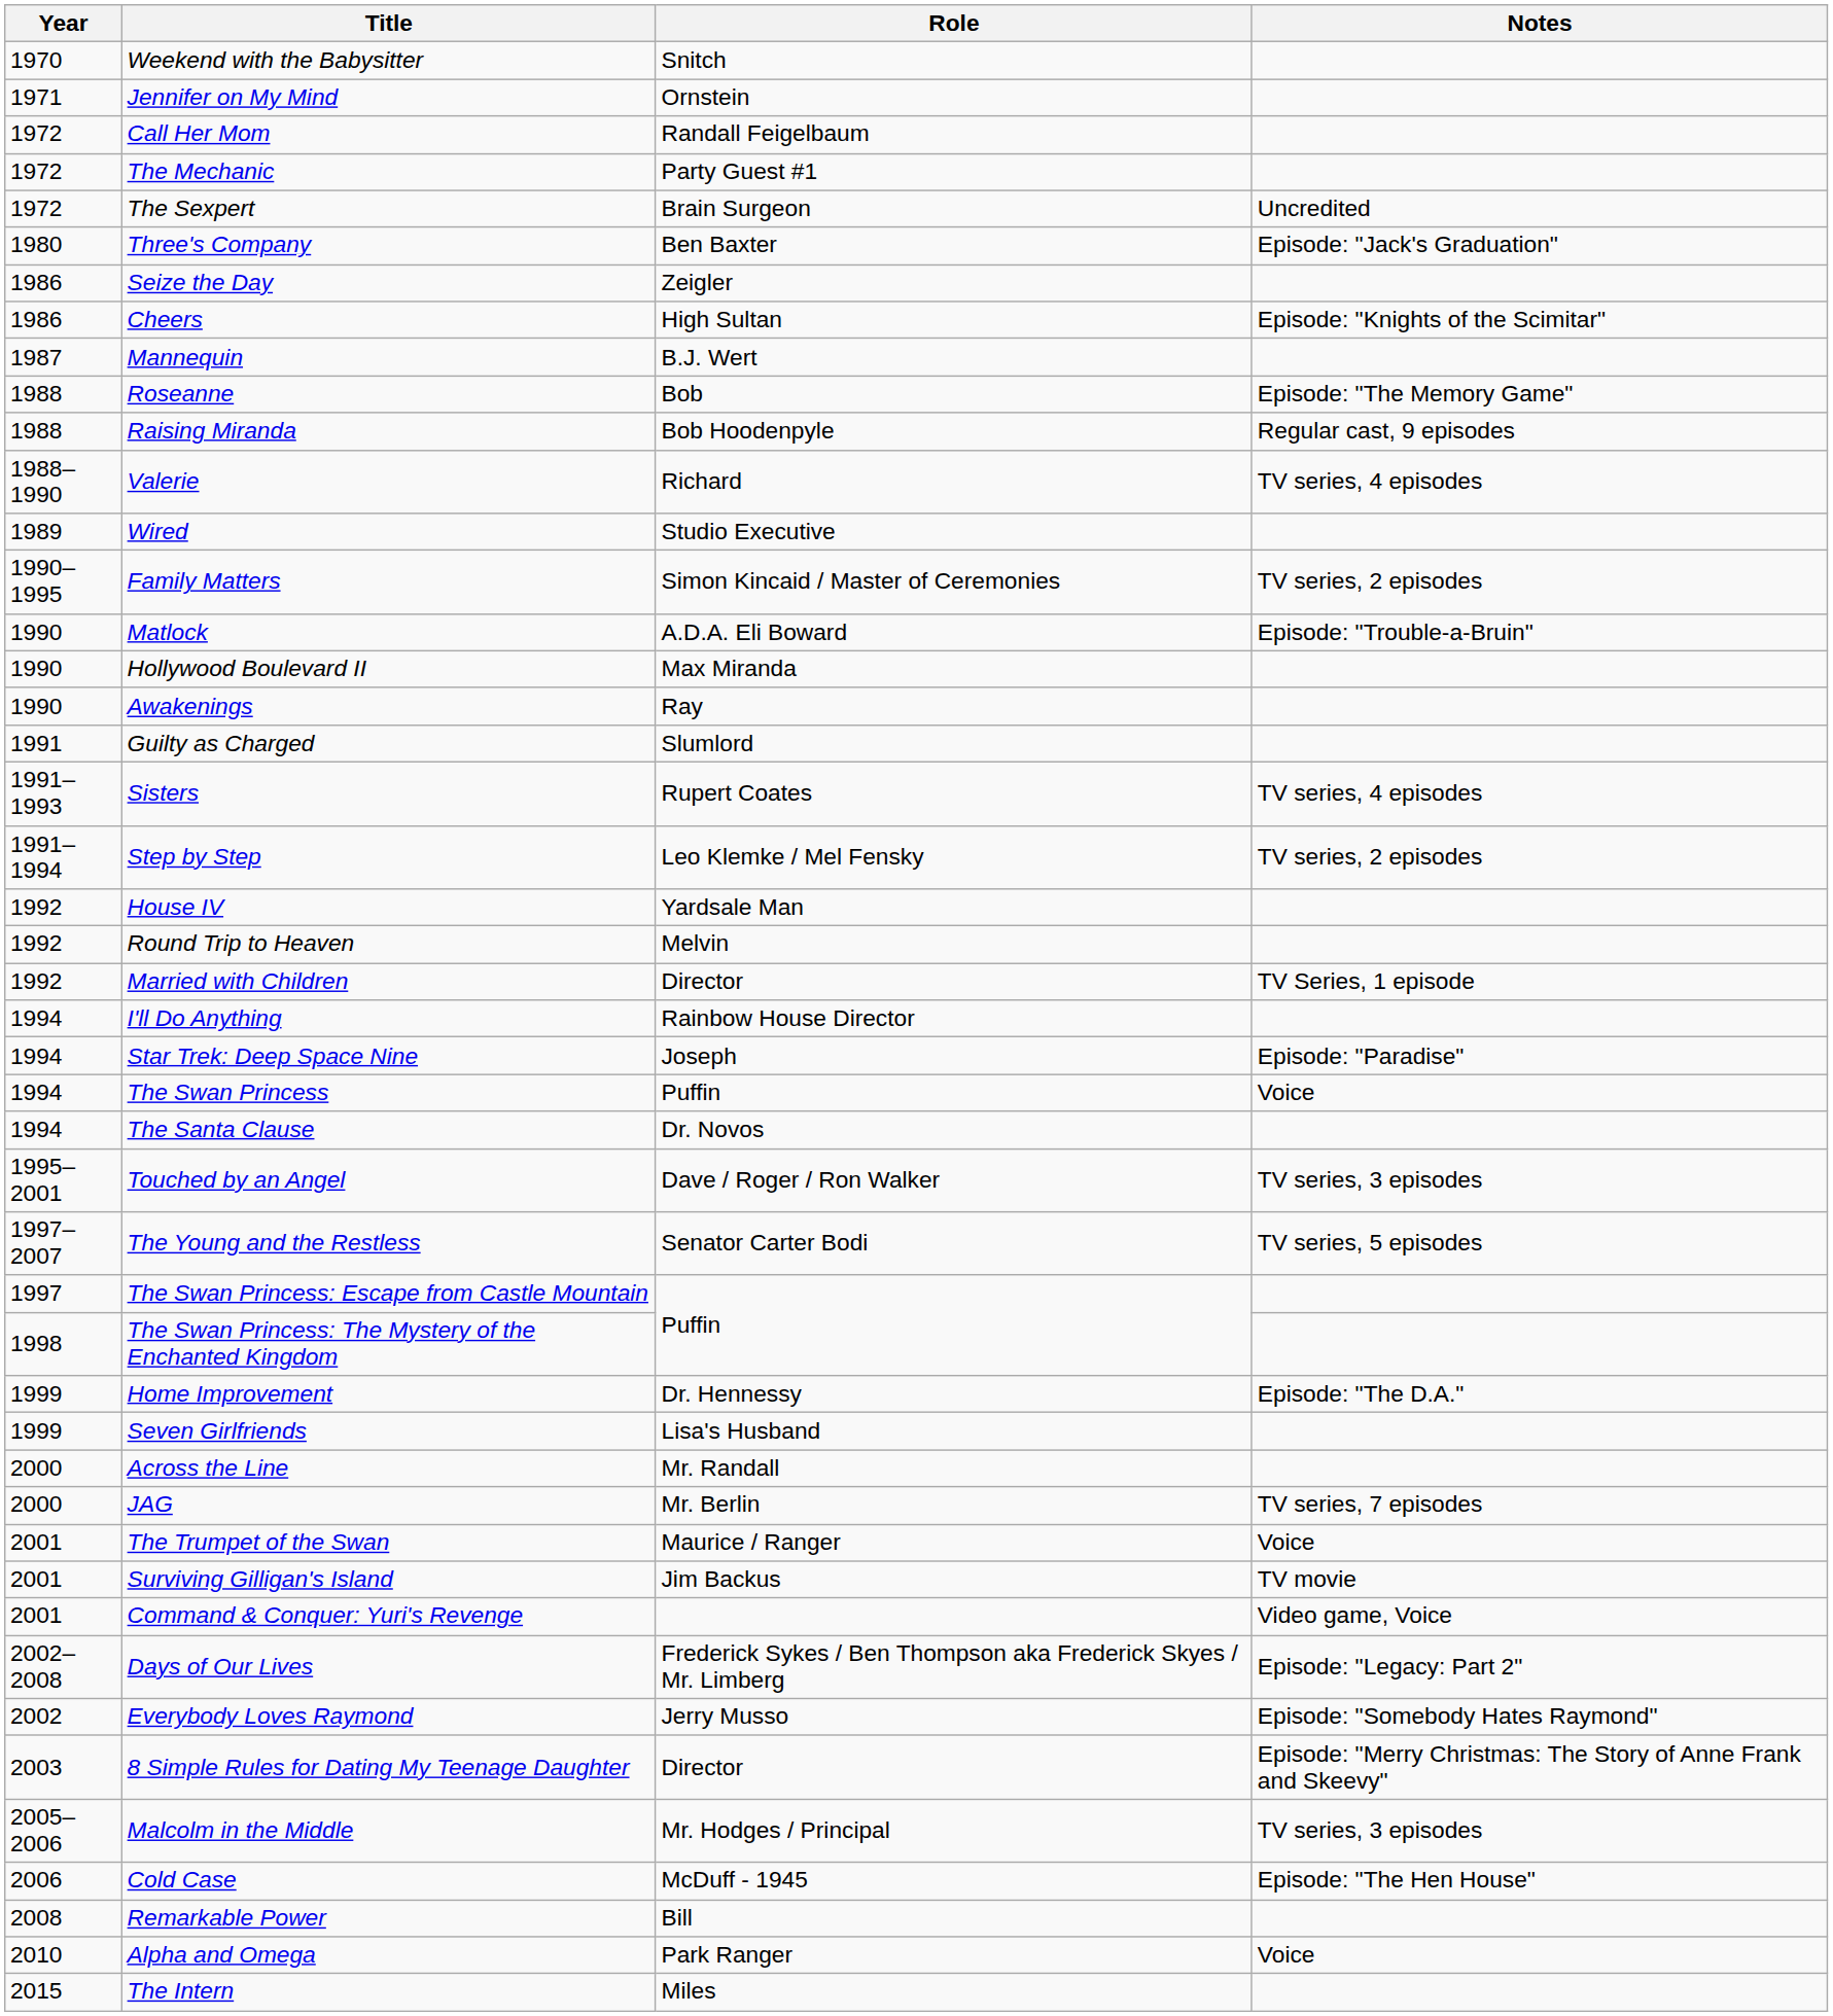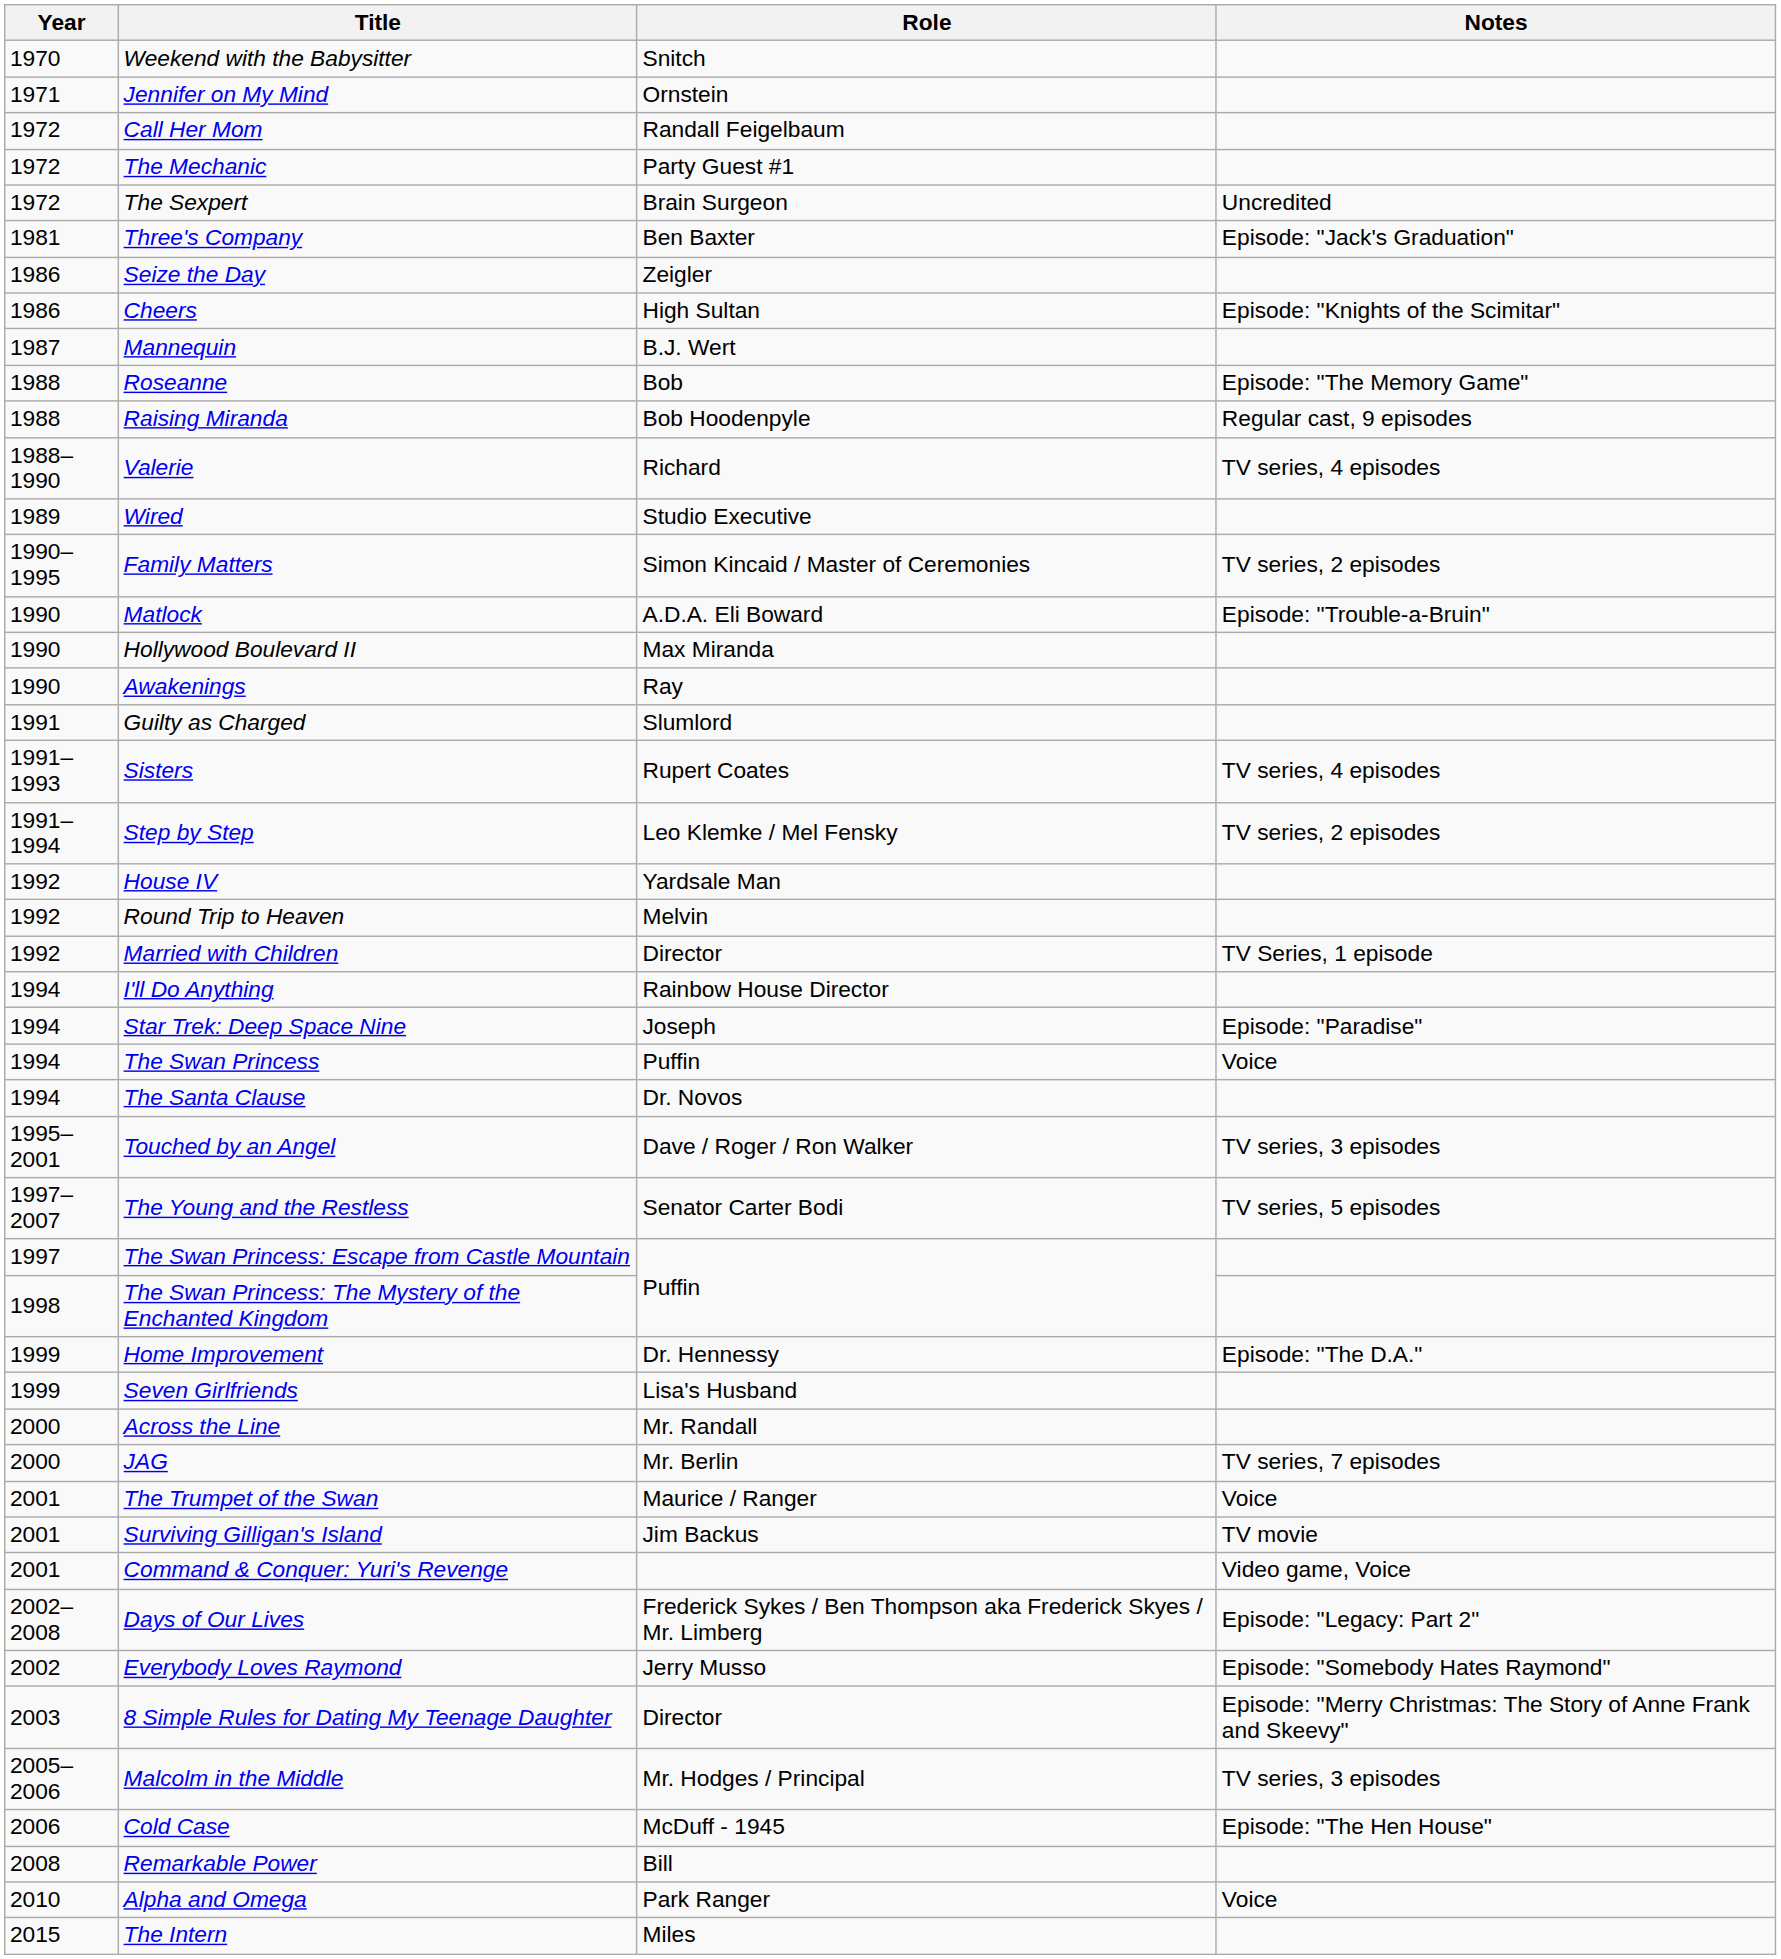 <table class="wikitable">
 <tr>
 <th>Year</th>
 <th>Title</th>
 <th>Role</th>
 <th>Notes</th>
 </tr>
 <tr>
 <td>1970</td>
 <td><em>Weekend with the Babysitter</em></td>
 <td>Snitch</td>
 <td></td>
 </tr>
 <tr>
 <td>1971</td>
 <td><em><a href='#'>Jennifer on My Mind</a></em></td>
 <td>Ornstein</td>
 <td></td>
 </tr>
 <tr>
 <td>1972</td>
 <td><em><a href='#'>Call Her Mom</a></em></td>
 <td>Randall Feigelbaum</td>
 <td></td>
 </tr>
 <tr>
 <td>1972</td>
 <td><em><a href='#'>The Mechanic</a></em></td>
 <td>Party Guest #1</td>
 <td></td>
 </tr>
 <tr>
 <td>1972</td>
 <td><em>The Sexpert</em></td>
 <td>Brain Surgeon</td>
 <td>Uncredited</td>
 </tr>
 <tr>
-<td>1980</td>
+<td>1981</td>
 <td><em><a href='#'>Three's Company</a></em></td>
 <td>Ben Baxter</td>
 <td>Episode: "Jack's Graduation"</td>
 </tr>
 <tr>
 <td>1986</td>
 <td><em><a href='#'>Seize the Day</a></em></td>
 <td>Zeigler</td>
 <td></td>
 </tr>
 <tr>
 <td>1986</td>
 <td><em><a href='#'>Cheers</a></em></td>
 <td>High Sultan</td>
 <td>Episode: "Knights of the Scimitar"</td>
 </tr>
 <tr>
 <td>1987</td>
 <td><em><a href='#'>Mannequin</a></em></td>
 <td>B.J. Wert</td>
 <td></td>
 </tr>
 <tr>
 <td>1988</td>
 <td><em><a href='#'>Roseanne</a></em></td>
 <td>Bob</td>
 <td>Episode: "The Memory Game"</td>
 </tr>
 <tr>
 <td>1988</td>
 <td><em><a href='#'>Raising Miranda</a></em></td>
 <td>Bob Hoodenpyle</td>
 <td>Regular cast, 9 episodes</td>
 </tr>
 <tr>
 <td>1988–1990</td>
 <td><em><a href='#'>Valerie</a></em></td>
 <td>Richard</td>
 <td>TV series, 4 episodes</td>
 </tr>
 <tr>
 <td>1989</td>
 <td><em><a href='#'>Wired</a></em></td>
 <td>Studio Executive</td>
 <td></td>
 </tr>
 <tr>
 <td>1990–1995</td>
 <td><em><a href='#'>Family Matters</a></em></td>
 <td>Simon Kincaid / Master of Ceremonies</td>
 <td>TV series, 2 episodes</td>
 </tr>
 <tr>
 <td>1990</td>
 <td><em><a href='#'>Matlock</a></em></td>
 <td>A.D.A. Eli Boward</td>
 <td>Episode: "Trouble-a-Bruin"</td>
 </tr>
 <tr>
 <td>1990</td>
 <td><em>Hollywood Boulevard II</em></td>
 <td>Max Miranda</td>
 <td></td>
 </tr>
 <tr>
 <td>1990</td>
 <td><em><a href='#'>Awakenings</a></em></td>
 <td>Ray</td>
 <td></td>
 </tr>
 <tr>
 <td>1991</td>
 <td><em>Guilty as Charged</em></td>
 <td>Slumlord</td>
 <td></td>
 </tr>
 <tr>
 <td>1991–1993</td>
 <td><em><a href='#'>Sisters</a></em></td>
 <td>Rupert Coates</td>
 <td>TV series, 4 episodes</td>
 </tr>
 <tr>
 <td>1991–1994</td>
 <td><em><a href='#'>Step by Step</a></em></td>
 <td>Leo Klemke / Mel Fensky</td>
 <td>TV series, 2 episodes</td>
 </tr>
 <tr>
 <td>1992</td>
 <td><em><a href='#'>House IV</a></em></td>
 <td>Yardsale Man</td>
 <td></td>
 </tr>
 <tr>
 <td>1992</td>
 <td><em>Round Trip to Heaven</em></td>
 <td>Melvin</td>
 <td></td>
 </tr>
 <tr>
 <td>1992</td>
 <td><em><a href='#'>Married with Children</a></em></td>
 <td>Director</td>
 <td>TV Series, 1 episode</td>
 </tr>
 <tr>
 <td>1994</td>
 <td><em><a href='#'>I'll Do Anything</a></em></td>
 <td>Rainbow House Director</td>
 <td></td>
 </tr>
 <tr>
 <td>1994</td>
 <td><em><a href='#'>Star Trek: Deep Space Nine</a></em></td>
 <td>Joseph</td>
 <td>Episode: "Paradise"</td>
 </tr>
 <tr>
 <td>1994</td>
 <td><em><a href='#'>The Swan Princess</a></em></td>
 <td>Puffin</td>
 <td>Voice</td>
 </tr>
 <tr>
 <td>1994</td>
 <td><em><a href='#'>The Santa Clause</a></em></td>
 <td>Dr. Novos</td>
 <td></td>
 </tr>
 <tr>
 <td>1995–2001</td>
 <td><em><a href='#'>Touched by an Angel</a></em></td>
 <td>Dave / Roger / Ron Walker</td>
 <td>TV series, 3 episodes</td>
 </tr>
 <tr>
 <td>1997–2007</td>
 <td><em><a href='#'>The Young and the Restless</a></em></td>
 <td>Senator Carter Bodi</td>
 <td>TV series, 5 episodes</td>
 </tr>
 <tr>
 <td>1997</td>
 <td><em><a href='#'>The Swan Princess: Escape from Castle Mountain</a></em></td>
 <td rowspan="2">Puffin</td>
 <td></td>
 </tr>
 <tr>
 <td>1998</td>
 <td><em><a href='#'>The Swan Princess: The Mystery of the Enchanted Kingdom</a></em></td>
 <td></td>
 </tr>
 <tr>
 <td>1999</td>
 <td><em><a href='#'>Home Improvement</a></em></td>
 <td>Dr. Hennessy</td>
 <td>Episode: "The D.A."</td>
 </tr>
 <tr>
 <td>1999</td>
 <td><em><a href='#'>Seven Girlfriends</a></em></td>
 <td>Lisa's Husband</td>
 <td></td>
 </tr>
 <tr>
 <td>2000</td>
 <td><em><a href='#'>Across the Line</a></em></td>
 <td>Mr. Randall</td>
 <td></td>
 </tr>
 <tr>
 <td>2000</td>
 <td><em><a href='#'>JAG</a></em></td>
 <td>Mr. Berlin</td>
 <td>TV series, 7 episodes</td>
 </tr>
 <tr>
 <td>2001</td>
 <td><em><a href='#'>The Trumpet of the Swan</a></em></td>
 <td>Maurice / Ranger</td>
 <td>Voice</td>
 </tr>
 <tr>
 <td>2001</td>
 <td><em><a href='#'>Surviving Gilligan's Island</a></em></td>
 <td>Jim Backus</td>
 <td>TV movie</td>
 </tr>
 <tr>
 <td>2001</td>
 <td><em><a href='#'>Command & Conquer: Yuri's Revenge</a></em></td>
 <td></td>
 <td>Video game, Voice</td>
 </tr>
 <tr>
 <td>2002–2008</td>
 <td><em><a href='#'>Days of Our Lives</a></em></td>
 <td>Frederick Sykes / Ben Thompson aka Frederick Skyes / Mr. Limberg</td>
 <td>Episode: "Legacy: Part 2"</td>
 </tr>
 <tr>
 <td>2002</td>
 <td><em><a href='#'>Everybody Loves Raymond</a></em></td>
 <td>Jerry Musso</td>
 <td>Episode: "Somebody Hates Raymond"</td>
 </tr>
 <tr>
 <td>2003</td>
 <td><em><a href='#'>8 Simple Rules for Dating My Teenage Daughter</a></em></td>
 <td>Director</td>
 <td>Episode: "Merry Christmas: The Story of Anne Frank and Skeevy"</td>
 </tr>
 <tr>
 <td>2005–2006</td>
 <td><em><a href='#'>Malcolm in the Middle</a></em></td>
 <td>Mr. Hodges / Principal</td>
 <td>TV series, 3 episodes</td>
 </tr>
 <tr>
 <td>2006</td>
 <td><em><a href='#'>Cold Case</a></em></td>
 <td>McDuff - 1945</td>
 <td>Episode: "The Hen House"</td>
 </tr>
 <tr>
 <td>2008</td>
 <td><em><a href='#'>Remarkable Power</a></em></td>
 <td>Bill</td>
 <td></td>
 </tr>
 <tr>
 <td>2010</td>
 <td><em><a href='#'>Alpha and Omega</a></em></td>
 <td>Park Ranger</td>
 <td>Voice</td>
 </tr>
 <tr>
 <td>2015</td>
 <td><em><a href='#'>The Intern</a></em></td>
 <td>Miles</td>
 <td></td>
 </tr>
 </table>
